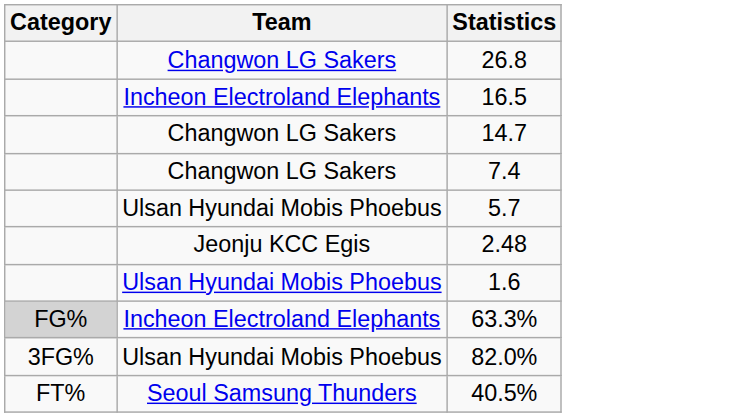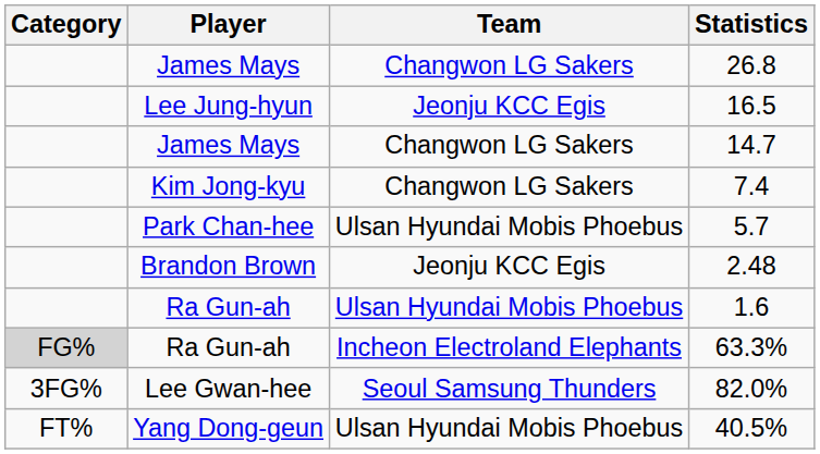 <table class="wikitable" style="text-align:center">
 <tr>
 <th>Category</th>
+<th>Player</th>
 <th>Team</th>
 <th>Statistics</th>
 </tr>
 <tr>
 <td><a href='#'></a></td>
+<td> <a href='#'>James Mays</a></td>
 <td><a href='#'>Changwon LG Sakers</a></td>
 <td>26.8</td>
 </tr>
 <tr>
 <td><a href='#'></a></td>
-<td><a href='#'>Incheon Electroland Elephants</a></td>
+<td><a href='#'>Lee Jung-hyun</a></td>
+<td><a href='#'>Jeonju KCC Egis</a></td>
 <td>16.5</td>
 </tr>
 <tr>
 <td><a href='#'></a></td>
+<td> <a href='#'>James Mays</a></td>
 <td>Changwon LG Sakers</td>
 <td>14.7</td>
 </tr>
 <tr>
 <td><a href='#'></a></td>
+<td><a href='#'>Kim Jong-kyu</a></td>
 <td>Changwon LG Sakers</td>
 <td>7.4</td>
 </tr>
 <tr>
 <td><a href='#'></a></td>
+<td> <a href='#'>Park Chan-hee</a></td>
 <td>Ulsan Hyundai Mobis Phoebus</td>
 <td>5.7</td>
 </tr>
 <tr>
 <td><a href='#'></a></td>
+<td> <a href='#'>Brandon Brown</a></td>
 <td>Jeonju KCC Egis</td>
 <td>2.48</td>
 </tr>
 <tr>
 <td><a href='#'></a></td>
+<td> <a href='#'>Ra Gun-ah</a></td>
 <td><a href='#'>Ulsan Hyundai Mobis Phoebus</a></td>
 <td>1.6</td>
 </tr>
 <tr>
 <td style="background: lightgrey;">FG%</td>
+<td> Ra Gun-ah</td>
 <td><a href='#'>Incheon Electroland Elephants</a></td>
 <td>63.3%</td>
 </tr>
 <tr>
 <td>3FG%</td>
-<td>Ulsan Hyundai Mobis Phoebus</td>
+<td> Lee Gwan-hee</td>
+<td><a href='#'>Seoul Samsung Thunders</a></td>
 <td>82.0%</td>
 </tr>
 <tr>
 <td>FT%</td>
-<td><a href='#'>Seoul Samsung Thunders</a></td>
+<td> <a href='#'>Yang Dong-geun</a></td>
+<td>Ulsan Hyundai Mobis Phoebus</td>
 <td>40.5%</td>
 </tr>
 </table>
